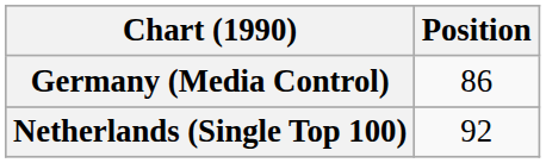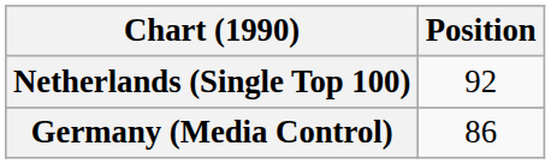 <table class="wikitable plainrowheaders" style="text-align:center">
 <tr>
 <th scope="col">Chart (1990)</th>
 <th scope="col">Position</th>
 </tr>
 <tr>
+<th scope="row">Netherlands (Single Top 100)</th>
+<td>92</td>
+</tr>
+<tr>
 <th scope="row">Germany (Media Control)</th>
 <td>86</td>
 </tr>
-<tr>
-<th scope="row">Netherlands (Single Top 100)</th>
-<td>92</td>
-</tr>
 </table>
